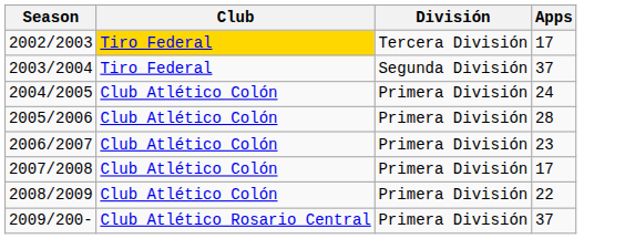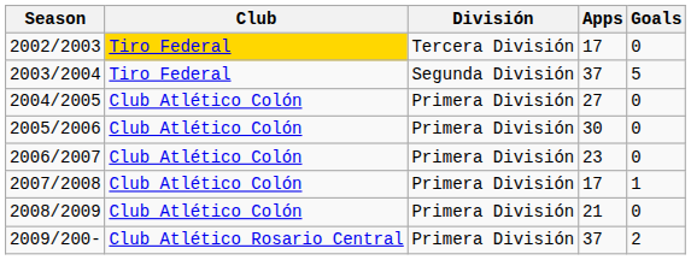 <table class="wikitable" border="1">
 <tr>
 <th>Season</th>
 <th>Club</th>
 <th>División</th>
 <th>Apps</th>
+<th>Goals</th>
 </tr>
 <tr>
 <td>2002/2003</td>
 <td style="background: gold;"><a href='#'>Tiro Federal</a></td>
 <td>Tercera División</td>
 <td>17</td>
+<td>0</td>
 </tr>
 <tr>
 <td>2003/2004</td>
 <td><a href='#'>Tiro Federal</a></td>
 <td>Segunda División</td>
 <td>37</td>
+<td>5</td>
 </tr>
 <tr>
 <td>2004/2005</td>
 <td><a href='#'>Club Atlético Colón</a></td>
 <td>Primera División</td>
-<td>24</td>
+<td>27</td>
+<td>0</td>
 </tr>
 <tr>
 <td>2005/2006</td>
 <td><a href='#'>Club Atlético Colón</a></td>
 <td>Primera División</td>
-<td>28</td>
+<td>30</td>
+<td>0</td>
 </tr>
 <tr>
 <td>2006/2007</td>
 <td><a href='#'>Club Atlético Colón</a></td>
 <td>Primera División</td>
 <td>23</td>
+<td>0</td>
 </tr>
 <tr>
 <td>2007/2008</td>
 <td><a href='#'>Club Atlético Colón</a></td>
 <td>Primera División</td>
 <td>17</td>
+<td>1</td>
 </tr>
 <tr>
 <td>2008/2009</td>
 <td><a href='#'>Club Atlético Colón</a></td>
 <td>Primera División</td>
-<td>22</td>
+<td>21</td>
+<td>0</td>
 </tr>
 <tr>
 <td>2009/200-</td>
 <td><a href='#'>Club Atlético Rosario Central</a></td>
 <td>Primera División</td>
 <td>37</td>
+<td>2</td>
 </tr>
 </table>
